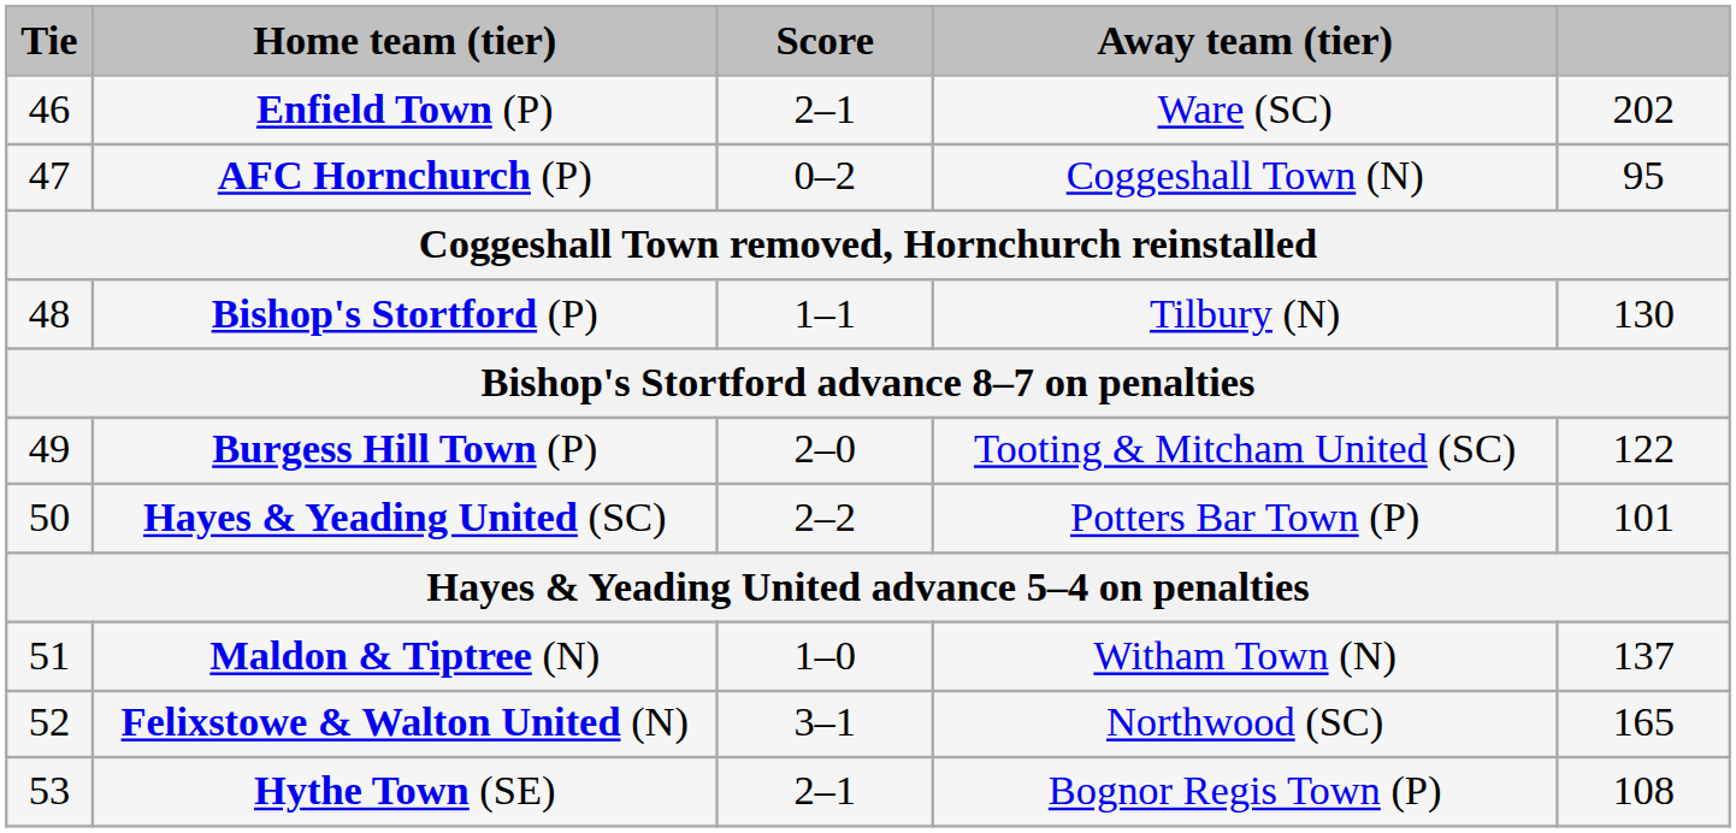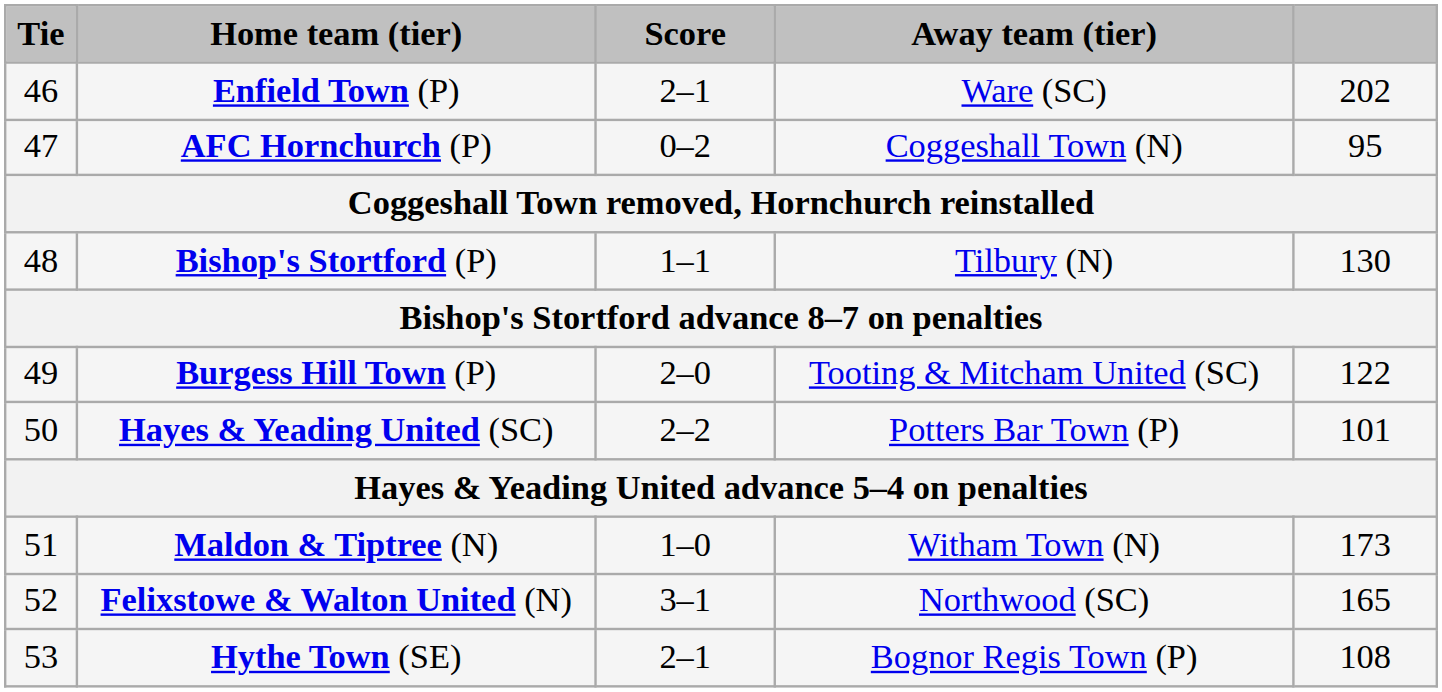 <table class="wikitable" style="width: 600px; background:WhiteSmoke; text-align:center; font-size:90%">
 <tr>
 <td scope="col" style="width:  5.00%; background:silver;"><strong>Tie</strong></td>
 <td scope="col" style="width: 36.25%; background:silver;"><strong>Home team (tier)</strong></td>
 <td scope="col" style="width: 12.50%; background:silver;"><strong>Score</strong></td>
 <td scope="col" style="width: 36.25%; background:silver;"><strong>Away team (tier)</strong></td>
 <td scope="col" style="width: 10.00%; background:silver;"><strong></strong></td>
 </tr>
 <tr>
 <td>46</td>
 <td><strong><a href='#'>Enfield Town</a></strong> (P)</td>
 <td>2–1</td>
 <td><a href='#'>Ware</a> (SC)</td>
 <td>202</td>
 </tr>
 <tr>
 <td>47</td>
 <td><strong><a href='#'>AFC Hornchurch</a></strong> (P)</td>
 <td>0–2</td>
 <td><a href='#'>Coggeshall Town</a> (N)</td>
 <td>95</td>
 </tr>
 <tr>
 <th colspan="5">Coggeshall Town removed, Hornchurch reinstalled</th>
 </tr>
 <tr>
 <td>48</td>
 <td><strong><a href='#'>Bishop's Stortford</a></strong> (P)</td>
 <td>1–1</td>
 <td><a href='#'>Tilbury</a> (N)</td>
 <td>130</td>
 </tr>
 <tr>
 <th colspan="5">Bishop's Stortford advance 8–7 on penalties</th>
 </tr>
 <tr>
 <td>49</td>
 <td><strong><a href='#'>Burgess Hill Town</a></strong> (P)</td>
 <td>2–0</td>
 <td><a href='#'>Tooting & Mitcham United</a> (SC)</td>
 <td>122</td>
 </tr>
 <tr>
 <td>50</td>
 <td><strong><a href='#'>Hayes & Yeading United</a></strong> (SC)</td>
 <td>2–2</td>
 <td><a href='#'>Potters Bar Town</a> (P)</td>
 <td>101</td>
 </tr>
 <tr>
 <th colspan="5">Hayes & Yeading United advance 5–4 on penalties</th>
 </tr>
 <tr>
 <td>51</td>
 <td><strong><a href='#'>Maldon & Tiptree</a></strong> (N)</td>
 <td>1–0</td>
 <td><a href='#'>Witham Town</a> (N)</td>
-<td>137</td>
+<td>173</td>
 </tr>
 <tr>
 <td>52</td>
 <td><strong><a href='#'>Felixstowe & Walton United</a></strong> (N)</td>
 <td>3–1</td>
 <td><a href='#'>Northwood</a> (SC)</td>
 <td>165</td>
 </tr>
 <tr>
 <td>53</td>
 <td><strong><a href='#'>Hythe Town</a></strong> (SE)</td>
 <td>2–1</td>
 <td><a href='#'>Bognor Regis Town</a> (P)</td>
 <td>108</td>
 </tr>
 </table>
